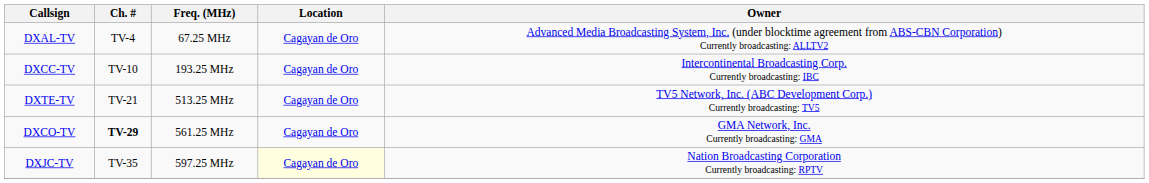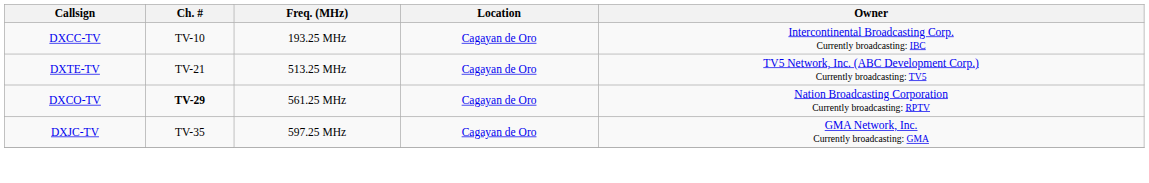 <table class="wikitable" style="width:100%; text-align:center;">
 <tr>
 <th>Callsign</th>
 <th>Ch. #</th>
 <th>Freq. (MHz)</th>
 <th>Location</th>
 <th>Owner</th>
-</tr>
-<tr>
-<td><a href='#'>DXAL-TV</a></td>
-<td>TV-4</td>
-<td>67.25 MHz</td>
-<td><a href='#'>Cagayan de Oro</a></td>
-<td><a href='#'>Advanced Media Broadcasting System, Inc.</a> (under blocktime agreement from <a href='#'>ABS-CBN Corporation</a>)<br><small>Currently broadcasting: <a href='#'>ALLTV2</a></small></td>
 </tr>
 <tr>
 <td><a href='#'>DXCC-TV</a></td>
 <td>TV-10</td>
 <td>193.25 MHz</td>
 <td><a href='#'>Cagayan de Oro</a></td>
 <td><a href='#'>Intercontinental Broadcasting Corp.</a><br><small>Currently broadcasting: <a href='#'>IBC</a></small></td>
 </tr>
 <tr>
 <td><a href='#'>DXTE-TV</a></td>
 <td>TV-21</td>
 <td>513.25 MHz</td>
 <td><a href='#'>Cagayan de Oro</a></td>
 <td><a href='#'>TV5 Network, Inc. (ABC Development Corp.)</a><br><small>Currently broadcasting: <a href='#'>TV5</a></small></td>
 </tr>
 <tr>
 <td><a href='#'>DXCO-TV</a></td>
 <td><strong>TV-29</strong></td>
 <td>561.25 MHz</td>
 <td><a href='#'>Cagayan de Oro</a></td>
-<td><a href='#'>GMA Network, Inc.</a><br><small>Currently broadcasting: <a href='#'>GMA</a></small></td>
+<td><a href='#'>Nation Broadcasting Corporation</a><br><small>Currently broadcasting: <a href='#'>RPTV</a></small></td>
 </tr>
 <tr>
 <td><a href='#'>DXJC-TV</a></td>
 <td>TV-35</td>
 <td>597.25 MHz</td>
-<td style="background: lightyellow;"><a href='#'>Cagayan de Oro</a></td>
-<td><a href='#'>Nation Broadcasting Corporation</a><br><small>Currently broadcasting: <a href='#'>RPTV</a></small></td>
+<td><a href='#'>Cagayan de Oro</a></td>
+<td><a href='#'>GMA Network, Inc.</a><br><small>Currently broadcasting: <a href='#'>GMA</a></small></td>
 </tr>
 <tr>
 </tr>
 </table>
